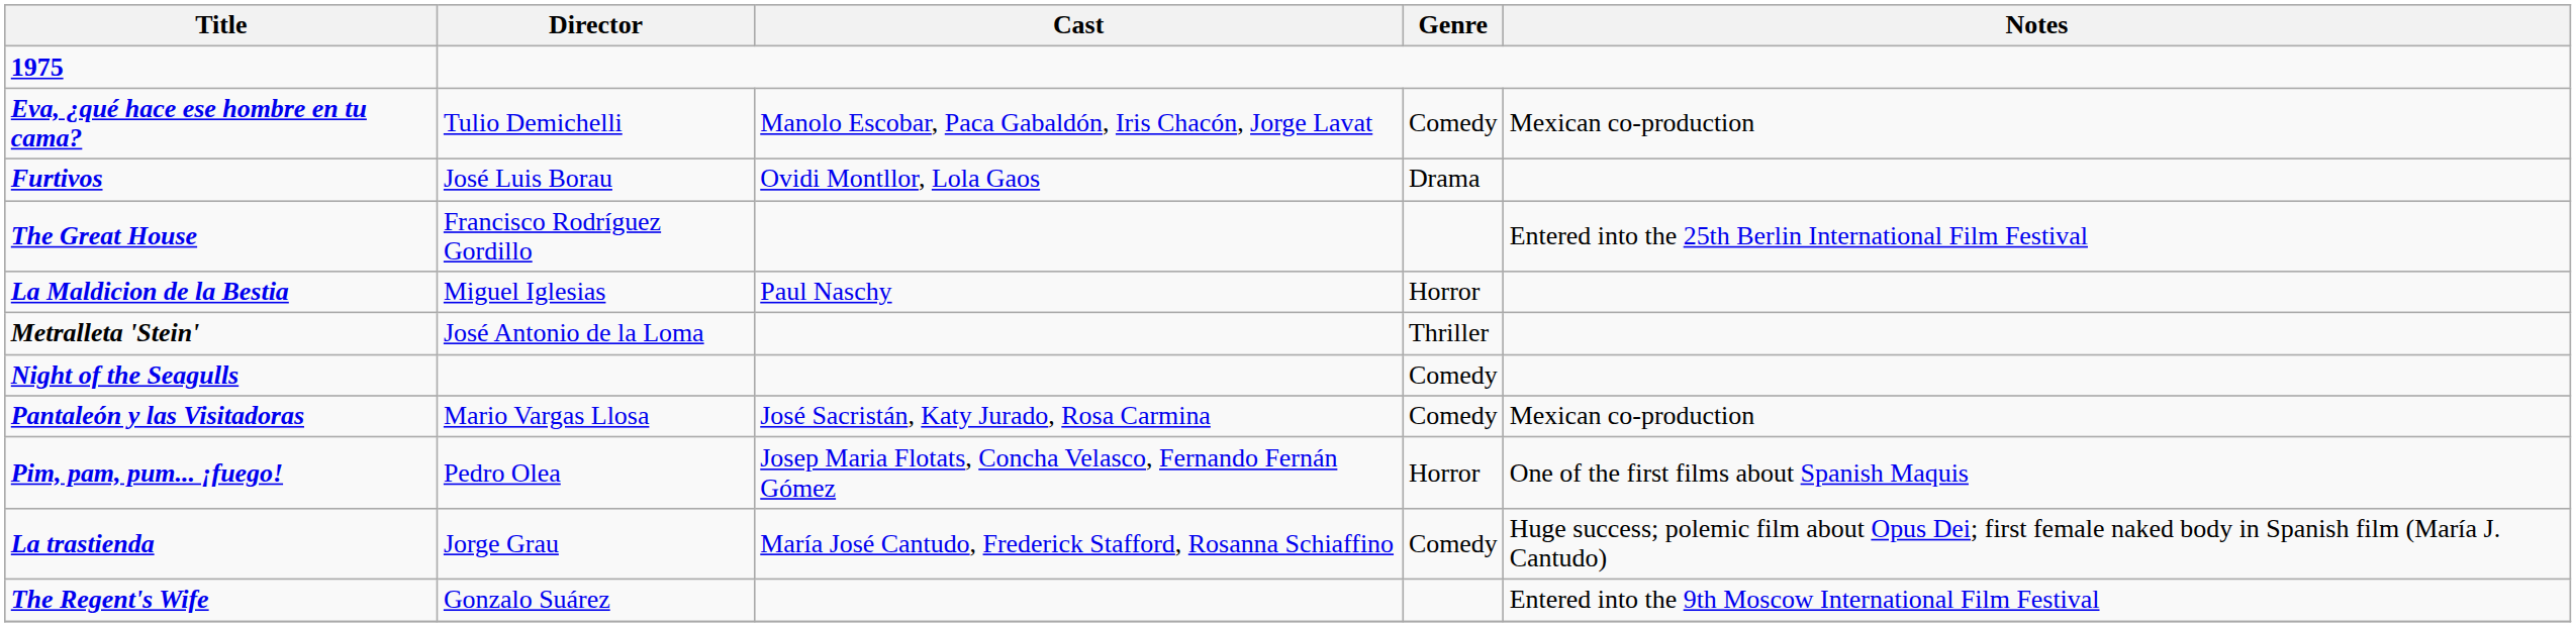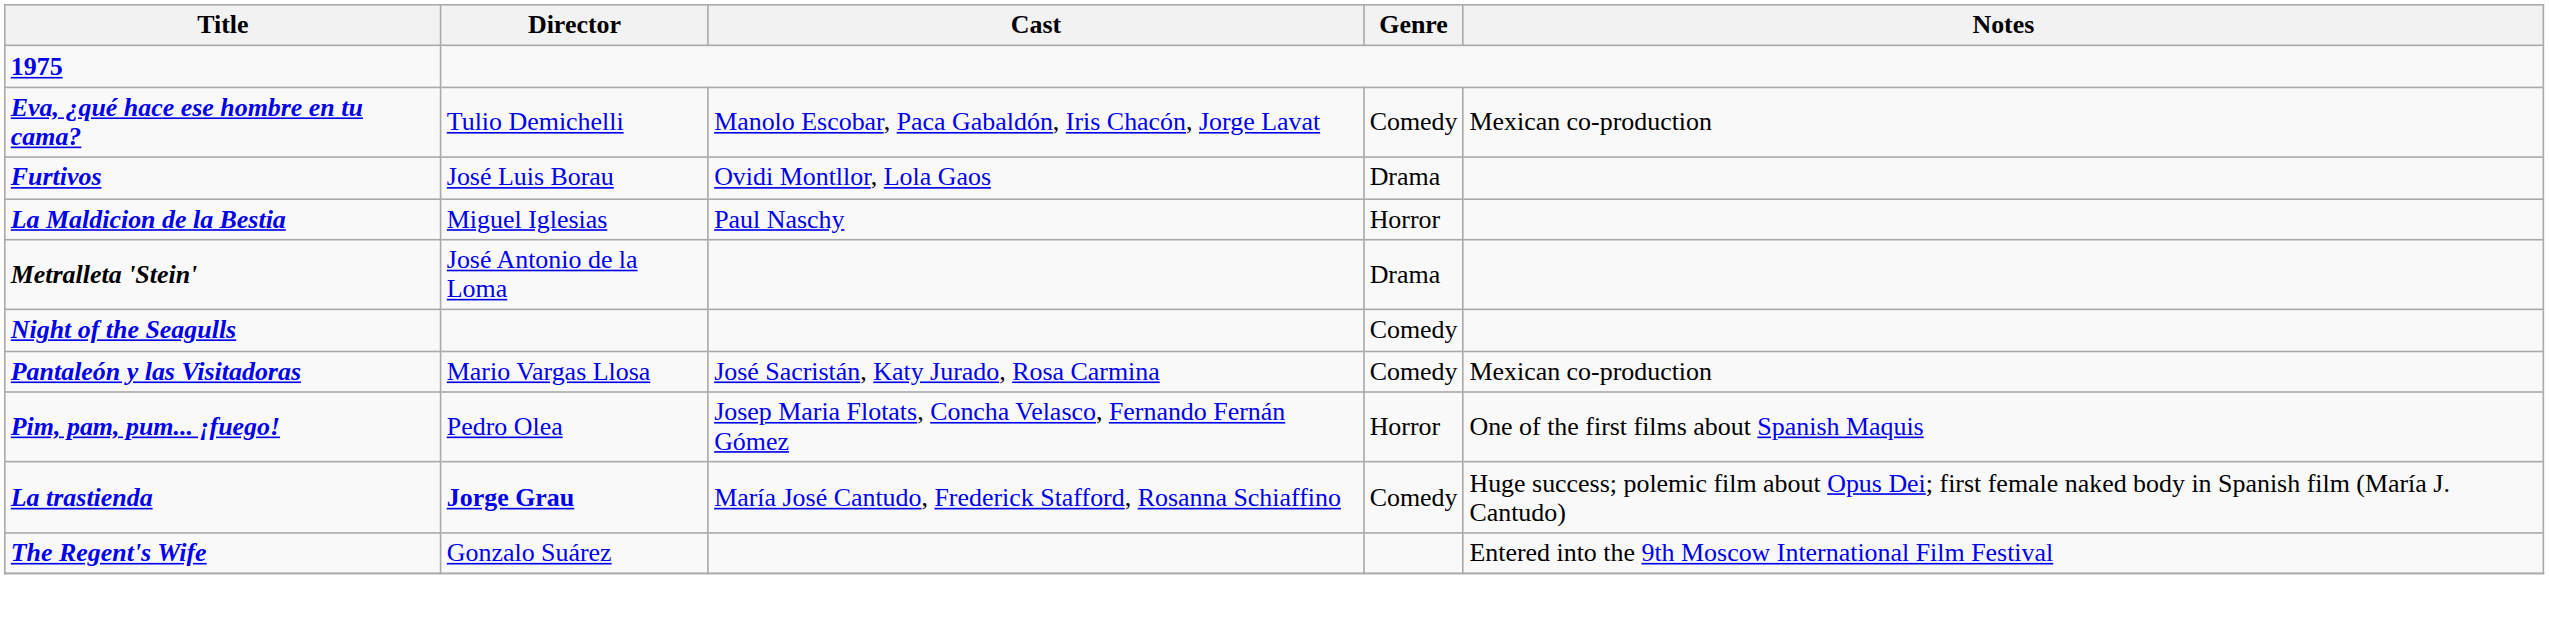 <table class="wikitable">
 <tr>
 <th>Title</th>
 <th>Director</th>
 <th>Cast</th>
 <th>Genre</th>
 <th>Notes</th>
 </tr>
 <tr>
 <td><strong><a href='#'>1975</a></strong></td>
 </tr>
 <tr>
 <td><strong><em><a href='#'>Eva, ¿qué hace ese hombre en tu cama?</a></em></strong></td>
 <td><a href='#'>Tulio Demichelli</a></td>
 <td><a href='#'>Manolo Escobar</a>, <a href='#'>Paca Gabaldón</a>, <a href='#'>Iris Chacón</a>, <a href='#'>Jorge Lavat</a></td>
 <td>Comedy</td>
 <td>Mexican co-production</td>
 </tr>
 <tr>
 <td><strong><em><a href='#'>Furtivos</a></em></strong></td>
 <td><a href='#'>José Luis Borau</a></td>
 <td><a href='#'>Ovidi Montllor</a>, <a href='#'>Lola Gaos</a></td>
 <td>Drama</td>
 <td></td>
 </tr>
 <tr>
-<td><strong><em><a href='#'>The Great House</a></em></strong></td>
-<td><a href='#'>Francisco Rodríguez Gordillo</a></td>
-<td></td>
-<td></td>
-<td>Entered into the <a href='#'>25th Berlin International Film Festival</a></td>
-</tr>
-<tr>
 <td><strong><em><a href='#'>La Maldicion de la Bestia</a></em></strong></td>
 <td><a href='#'>Miguel Iglesias</a></td>
 <td><a href='#'>Paul Naschy</a></td>
 <td>Horror</td>
 <td></td>
 </tr>
 <tr>
 <td><strong><em> Metralleta 'Stein' </em></strong></td>
 <td><a href='#'>José Antonio de la Loma</a></td>
 <td></td>
-<td>Thriller</td>
+<td>Drama</td>
 <td></td>
 </tr>
 <tr>
 <td><strong><em><a href='#'>Night of the Seagulls</a></em></strong></td>
 <td></td>
 <td></td>
 <td>Comedy</td>
 <td></td>
 </tr>
 <tr>
 <td><strong><em><a href='#'>Pantaleón y las Visitadoras</a></em></strong></td>
 <td><a href='#'>Mario Vargas Llosa</a></td>
 <td><a href='#'>José Sacristán</a>, <a href='#'>Katy Jurado</a>, <a href='#'>Rosa Carmina</a></td>
 <td>Comedy</td>
 <td>Mexican co-production</td>
 </tr>
 <tr>
 <td><strong><em><a href='#'>Pim, pam, pum... ¡fuego!</a></em></strong></td>
 <td><a href='#'>Pedro Olea</a></td>
 <td><a href='#'>Josep Maria Flotats</a>, <a href='#'>Concha Velasco</a>, <a href='#'>Fernando Fernán Gómez</a></td>
 <td>Horror</td>
 <td>One of the first films about <a href='#'>Spanish Maquis</a></td>
 </tr>
 <tr>
 <td><strong><em><a href='#'>La trastienda</a></em></strong></td>
-<td><a href='#'>Jorge Grau</a></td>
+<td><strong><a href='#'>Jorge Grau</a></strong></td>
 <td><a href='#'>María José Cantudo</a>, <a href='#'>Frederick Stafford</a>, <a href='#'>Rosanna Schiaffino</a></td>
 <td>Comedy</td>
 <td>Huge success; polemic film about <a href='#'>Opus Dei</a>; first female naked body in Spanish film (María J. Cantudo)</td>
 </tr>
 <tr>
 <td><strong><em><a href='#'>The Regent's Wife</a></em></strong></td>
 <td><a href='#'>Gonzalo Suárez</a></td>
 <td></td>
 <td></td>
 <td>Entered into the <a href='#'>9th Moscow International Film Festival</a></td>
 </tr>
 <tr>
 </tr>
 </table>
